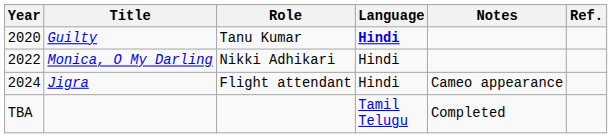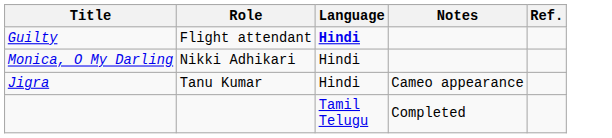 <table class="wikitable sortable">
 <tr>
-<th>Year</th>
 <th>Title</th>
 <th>Role</th>
 <th>Language</th>
 <th class="unsortable">Notes</th>
 <th class="unsortable">Ref.</th>
 </tr>
 <tr>
-<td>2020</td>
 <td><em><a href='#'>Guilty</a></em></td>
-<td>Tanu Kumar</td>
+<td>Flight attendant</td>
 <td><strong><a href='#'>Hindi</a></strong></td>
 <td></td>
 <td></td>
 </tr>
 <tr>
-<td>2022</td>
 <td><em><a href='#'>Monica, O My Darling</a></em></td>
 <td>Nikki Adhikari</td>
 <td>Hindi</td>
 <td></td>
 <td></td>
 </tr>
 <tr>
-<td>2024</td>
 <td><em><a href='#'>Jigra</a></em></td>
-<td>Flight attendant</td>
+<td>Tanu Kumar</td>
 <td>Hindi</td>
 <td>Cameo appearance</td>
 <td></td>
 </tr>
 <tr>
-<td>TBA</td>
 <td></td>
 <td></td>
 <td><a href='#'>Tamil</a><br><a href='#'>Telugu</a></td>
 <td>Completed</td>
 <td></td>
 </tr>
 </table>
